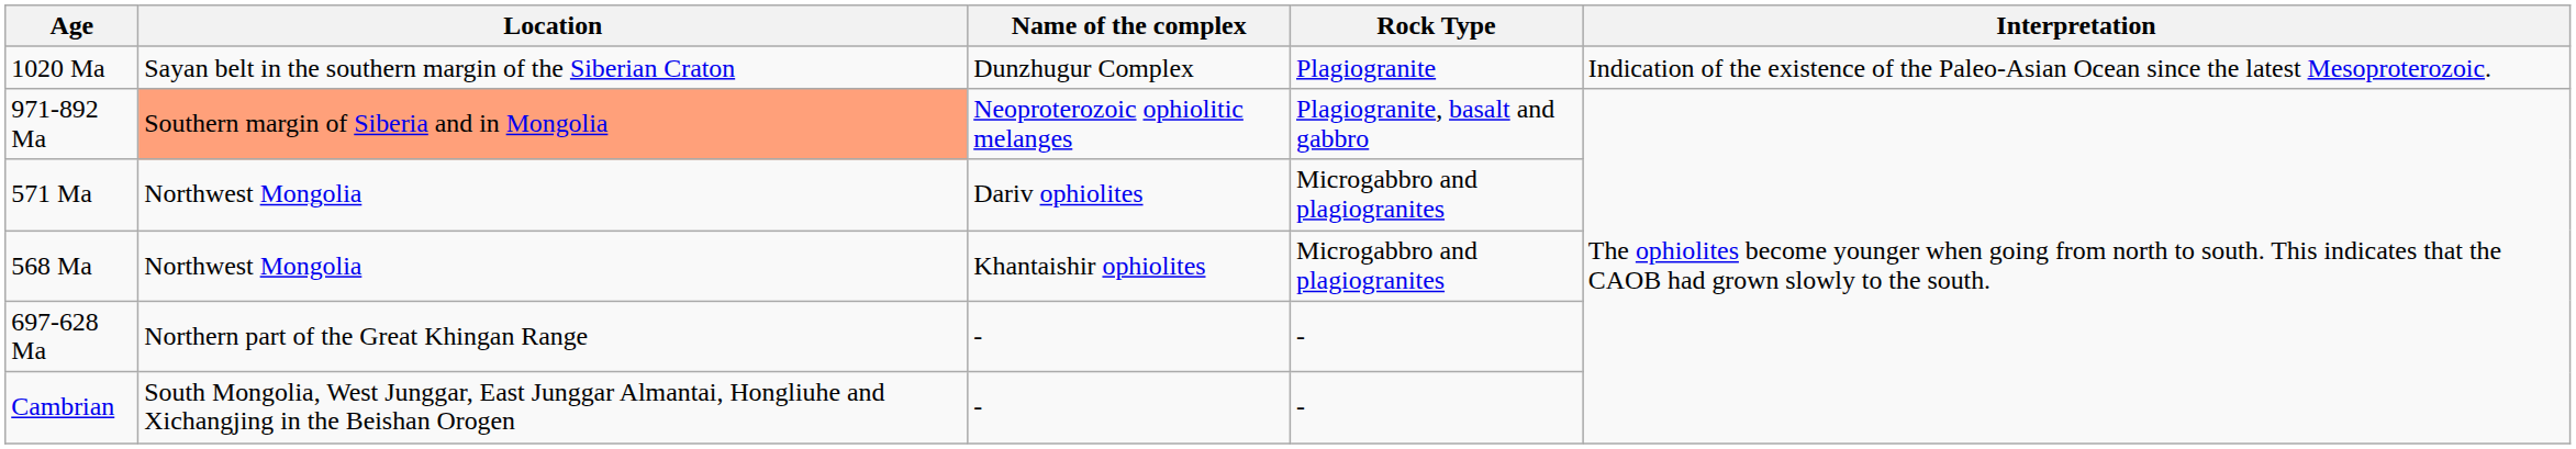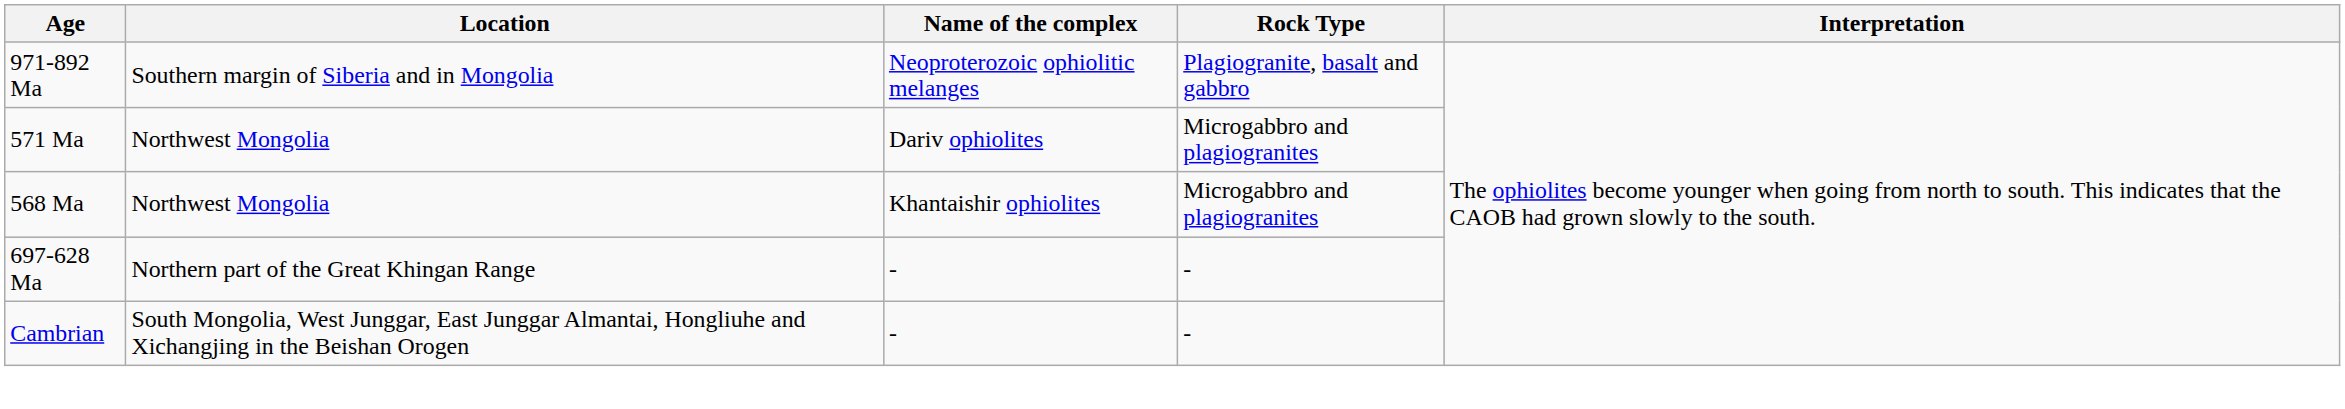 <table class="wikitable">
 <tr>
 <th>Age</th>
 <th>Location</th>
 <th>Name of the complex</th>
 <th>Rock Type</th>
 <th>Interpretation</th>
 </tr>
 <tr>
-<td>1020 Ma</td>
-<td>Sayan belt in the southern margin of the <a href='#'>Siberian Craton</a></td>
-<td>Dunzhugur Complex</td>
-<td><a href='#'>Plagiogranite</a></td>
-<td>Indication of the existence of the Paleo-Asian Ocean since the latest <a href='#'>Mesoproterozoic</a>.</td>
-</tr>
-<tr>
 <td>971-892 Ma</td>
-<td style="background: lightsalmon;">Southern margin of <a href='#'>Siberia</a> and in <a href='#'>Mongolia</a></td>
+<td>Southern margin of <a href='#'>Siberia</a> and in <a href='#'>Mongolia</a></td>
 <td><a href='#'>Neoproterozoic</a> <a href='#'>ophiolitic</a> <a href='#'>melanges</a></td>
 <td><a href='#'>Plagiogranite</a>, <a href='#'>basalt</a> and <a href='#'>gabbro</a></td>
 <td rowspan="5">The <a href='#'>ophiolites</a> become younger when going from north to south. This indicates that the CAOB had grown slowly to the south.</td>
 </tr>
 <tr>
 <td>571 Ma</td>
 <td>Northwest <a href='#'>Mongolia</a></td>
 <td>Dariv <a href='#'>ophiolites</a></td>
 <td>Microgabbro and <a href='#'>plagiogranites</a></td>
 </tr>
 <tr>
 <td>568 Ma</td>
 <td>Northwest <a href='#'>Mongolia</a></td>
 <td>Khantaishir <a href='#'>ophiolites</a></td>
 <td>Microgabbro and <a href='#'>plagiogranites</a></td>
 </tr>
 <tr>
 <td>697-628 Ma</td>
 <td>Northern part of the Great Khingan Range </td>
 <td>-</td>
 <td>-</td>
 </tr>
 <tr>
 <td><a href='#'>Cambrian</a></td>
 <td>South Mongolia, West Junggar, East Junggar Almantai, Hongliuhe and Xichangjing in the Beishan Orogen</td>
 <td>-</td>
 <td>-</td>
 </tr>
 </table>
